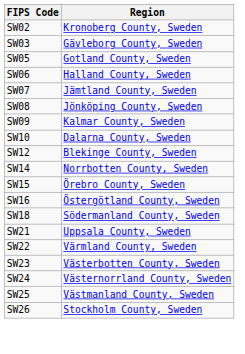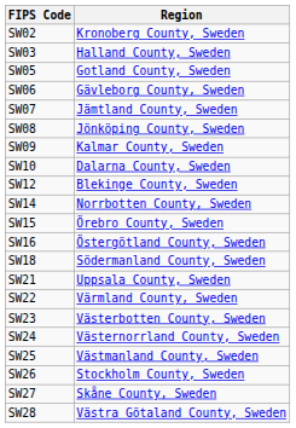 <table class="wikitable">
 <tr>
 <th>FIPS Code</th>
 <th>Region</th>
 </tr>
 <tr>
 <td>SW02</td>
 <td><a href='#'>Kronoberg County, Sweden</a></td>
 </tr>
 <tr>
 <td>SW03</td>
-<td><a href='#'>Gävleborg County, Sweden</a></td>
+<td><a href='#'>Halland County, Sweden</a></td>
 </tr>
 <tr>
 <td>SW05</td>
 <td><a href='#'>Gotland County, Sweden</a></td>
 </tr>
 <tr>
 <td>SW06</td>
-<td><a href='#'>Halland County, Sweden</a></td>
+<td><a href='#'>Gävleborg County, Sweden</a></td>
 </tr>
 <tr>
 <td>SW07</td>
 <td><a href='#'>Jämtland County, Sweden</a></td>
 </tr>
 <tr>
 <td>SW08</td>
 <td><a href='#'>Jönköping County, Sweden</a></td>
 </tr>
 <tr>
 <td>SW09</td>
 <td><a href='#'>Kalmar County, Sweden</a></td>
 </tr>
 <tr>
 <td>SW10</td>
 <td><a href='#'>Dalarna County, Sweden</a></td>
 </tr>
 <tr>
 <td>SW12</td>
 <td><a href='#'>Blekinge County, Sweden</a></td>
 </tr>
 <tr>
 <td>SW14</td>
 <td><a href='#'>Norrbotten County, Sweden</a></td>
 </tr>
 <tr>
 <td>SW15</td>
 <td><a href='#'>Örebro County, Sweden</a></td>
 </tr>
 <tr>
 <td>SW16</td>
 <td><a href='#'>Östergötland County, Sweden</a></td>
 </tr>
 <tr>
 <td>SW18</td>
 <td><a href='#'>Södermanland County, Sweden</a></td>
 </tr>
 <tr>
 <td>SW21</td>
 <td><a href='#'>Uppsala County, Sweden</a></td>
 </tr>
 <tr>
 <td>SW22</td>
 <td><a href='#'>Värmland County, Sweden</a></td>
 </tr>
 <tr>
 <td>SW23</td>
 <td><a href='#'>Västerbotten County, Sweden</a></td>
 </tr>
 <tr>
 <td>SW24</td>
 <td><a href='#'>Västernorrland County, Sweden</a></td>
 </tr>
 <tr>
 <td>SW25</td>
 <td><a href='#'>Västmanland County, Sweden</a></td>
 </tr>
 <tr>
 <td>SW26</td>
 <td><a href='#'>Stockholm County, Sweden</a></td>
 </tr>
+<tr>
+<td>SW27</td>
+<td><a href='#'>Skåne County, Sweden</a></td>
+</tr>
+<tr>
+<td>SW28</td>
+<td><a href='#'>Västra Götaland County, Sweden</a></td>
+</tr>
 </table>
